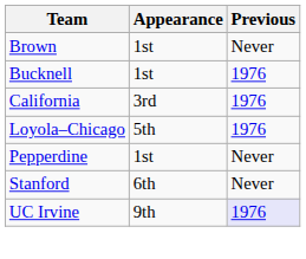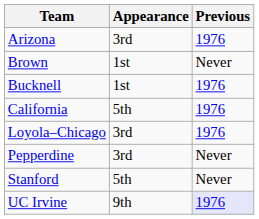 <table class="wikitable sortable">
 <tr>
 <th>Team</th>
 <th>Appearance</th>
 <th>Previous</th>
+</tr>
+<tr>
+<td><a href='#'>Arizona</a></td>
+<td>3rd</td>
+<td><a href='#'>1976</a></td>
 </tr>
 <tr>
 <td><a href='#'>Brown</a></td>
 <td>1st</td>
 <td>Never</td>
 </tr>
 <tr>
 <td><a href='#'>Bucknell</a></td>
 <td>1st</td>
 <td><a href='#'>1976</a></td>
 </tr>
 <tr>
 <td><a href='#'>California</a></td>
+<td>5th</td>
+<td><a href='#'>1976</a></td>
+</tr>
+<tr>
+<td><a href='#'>Loyola–Chicago</a></td>
 <td>3rd</td>
 <td><a href='#'>1976</a></td>
 </tr>
 <tr>
-<td><a href='#'>Loyola–Chicago</a></td>
-<td>5th</td>
-<td><a href='#'>1976</a></td>
-</tr>
-<tr>
 <td><a href='#'>Pepperdine</a></td>
-<td>1st</td>
+<td>3rd</td>
 <td>Never</td>
 </tr>
 <tr>
 <td><a href='#'>Stanford</a></td>
-<td>6th</td>
+<td>5th</td>
 <td>Never</td>
 </tr>
 <tr>
 <td><a href='#'>UC Irvine</a></td>
 <td>9th</td>
 <td style="background: lavender;"><a href='#'>1976</a></td>
 </tr>
 </table>
